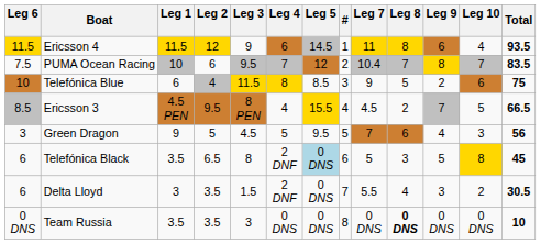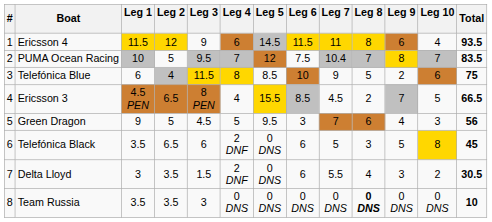 <table class="wikitable" style="text-align: center;">
 <tr>
-<th>Leg 6<br><br></th>
+<th>#</th>
 <th>Boat</th>
 <th>Leg 1<br><br></th>
 <th>Leg 2<br><br></th>
 <th>Leg 3<br><br></th>
 <th>Leg 4<br><br></th>
 <th>Leg 5<br><br></th>
-<th>#</th>
+<th>Leg 6<br><br></th>
 <th>Leg 7<br><br></th>
 <th>Leg 8<br><br></th>
 <th>Leg 9<br><br></th>
 <th>Leg 10<br><br></th>
 <th>Total</th>
 </tr>
 <tr>
-<td style="background-color: gold;">11.5</td>
+<td>1</td>
 <td align=left>Ericsson 4</td>
 <td style="background-color: gold;">11.5</td>
 <td style="background-color: gold;">12</td>
 <td>9</td>
 <td style="background-color: #cd7f32;">6</td>
 <td style="background-color: silver;">14.5</td>
-<td>1</td>
+<td style="background-color: gold;">11.5</td>
 <td style="background-color: gold;">11</td>
 <td style="background-color: gold;">8</td>
 <td style="background-color: #cd7f32;">6</td>
 <td>4</td>
 <td><strong>93.5</strong></td>
 </tr>
 <tr>
-<td>7.5</td>
+<td>2</td>
 <td align=left>PUMA Ocean Racing</td>
 <td style="background-color: silver;">10</td>
-<td>6</td>
+<td>5</td>
 <td style="background-color: silver;">9.5</td>
 <td style="background-color: silver;">7</td>
 <td style="background-color: #cd7f32;">12</td>
-<td>2</td>
+<td>7.5</td>
 <td style="background-color: silver;">10.4</td>
 <td style="background-color: silver;">7</td>
 <td style="background-color: gold;">8</td>
 <td style="background-color: silver;">7</td>
 <td><strong>83.5</strong></td>
 </tr>
 <tr>
-<td style="background-color: #cd7f32;">10</td>
+<td>3</td>
 <td align=left>Telefónica Blue</td>
 <td>6</td>
 <td style="background-color: silver;">4</td>
 <td style="background-color: gold;">11.5</td>
 <td style="background-color: gold;">8</td>
 <td>8.5</td>
-<td>3</td>
+<td style="background-color: #cd7f32;">10</td>
 <td>9</td>
 <td>5</td>
 <td>2</td>
 <td style="background-color: #cd7f32;">6</td>
 <td><strong>75</strong></td>
 </tr>
 <tr>
-<td style="background-color: silver;">8.5</td>
+<td>4</td>
 <td align=left>Ericsson 3</td>
 <td style="background-color: #cd7f32;">4.5<br><em>PEN</em></td>
-<td style="background-color: #cd7f32;">9.5</td>
+<td style="background-color: #cd7f32;">6.5</td>
 <td style="background-color: #cd7f32;">8<br><em>PEN</em></td>
 <td>4</td>
 <td style="background-color: gold;">15.5</td>
-<td>4</td>
+<td style="background-color: silver;">8.5</td>
 <td>4.5</td>
 <td>2</td>
 <td style="background-color: silver;">7</td>
 <td>5</td>
 <td><strong>66.5</strong></td>
 </tr>
 <tr>
-<td>3</td>
+<td>5</td>
 <td align=left>Green Dragon</td>
 <td>9</td>
 <td>5</td>
 <td>4.5</td>
 <td>5</td>
 <td>9.5</td>
-<td>5</td>
+<td>3</td>
 <td style="background-color: #cd7f32;">7</td>
 <td style="background-color: #cd7f32;">6</td>
 <td>4</td>
 <td>3</td>
 <td><strong>56</strong></td>
 </tr>
 <tr>
 <td>6</td>
 <td align=left>Telefónica Black</td>
 <td>3.5</td>
 <td>6.5</td>
-<td>8</td>
+<td>6</td>
 <td>2<br><em>DNF</em></td>
-<td style="background: lightblue;">0 <br><em>DNS</em></td>
+<td>0 <br><em>DNS</em></td>
 <td>6</td>
 <td>5</td>
 <td>3</td>
 <td>5</td>
 <td style="background-color: gold;">8</td>
 <td><strong>45</strong></td>
 </tr>
 <tr>
-<td>6</td>
+<td>7</td>
 <td align=left>Delta Lloyd</td>
 <td>3</td>
 <td>3.5</td>
 <td>1.5</td>
 <td>2<br><em>DNF</em></td>
 <td>0 <br><em>DNS</em></td>
-<td>7</td>
+<td>6</td>
 <td>5.5</td>
 <td>4</td>
 <td>3</td>
 <td>2</td>
 <td><strong>30.5</strong></td>
 </tr>
 <tr>
-<td>0 <br><em>DNS</em></td>
+<td>8</td>
 <td align=left>Team Russia</td>
 <td>3.5</td>
 <td>3.5</td>
 <td>3</td>
 <td>0 <br><em>DNS</em></td>
 <td>0 <br><em>DNS</em></td>
-<td>8</td>
+<td>0 <br><em>DNS</em></td>
 <td>0 <br><em>DNS</em></td>
 <td><strong>0 <br><em>DNS</em></strong></td>
 <td>0 <br><em>DNS</em></td>
 <td>0 <br><em>DNS</em></td>
 <td><strong>10</strong></td>
 </tr>
 </table>
